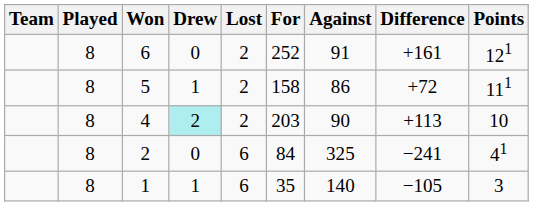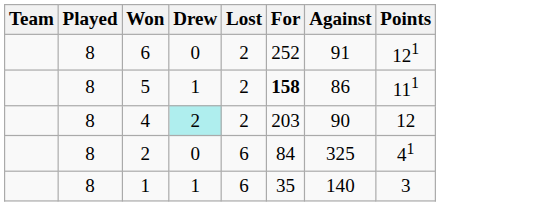 <table class="wikitable" style="text-align:center">
 <tr>
 <th>Team</th>
 <th>Played</th>
 <th>Won</th>
 <th>Drew</th>
 <th>Lost</th>
 <th>For</th>
 <th>Against</th>
-<th>Difference</th>
 <th>Points</th>
 </tr>
 <tr>
 <td align=left></td>
 <td>8</td>
 <td>6</td>
 <td>0</td>
 <td>2</td>
 <td>252</td>
 <td>91</td>
-<td>+161</td>
 <td>12<sup>1</sup></td>
 </tr>
 <tr>
 <td align=left></td>
 <td>8</td>
 <td>5</td>
 <td>1</td>
 <td>2</td>
-<td>158</td>
+<td><strong>158</strong></td>
 <td>86</td>
-<td>+72</td>
 <td>11<sup>1</sup></td>
 </tr>
 <tr>
 <td align=left></td>
 <td>8</td>
 <td>4</td>
 <td style="background: paleturquoise;">2</td>
 <td>2</td>
 <td>203</td>
 <td>90</td>
-<td>+113</td>
-<td>10</td>
+<td>12</td>
 </tr>
 <tr>
 <td align=left></td>
 <td>8</td>
 <td>2</td>
 <td>0</td>
 <td>6</td>
 <td>84</td>
 <td>325</td>
-<td>−241</td>
 <td>4<sup>1</sup></td>
 </tr>
 <tr>
 <td align=left></td>
 <td>8</td>
 <td>1</td>
 <td>1</td>
 <td>6</td>
 <td>35</td>
 <td>140</td>
-<td>−105</td>
 <td>3</td>
 </tr>
 </table>
